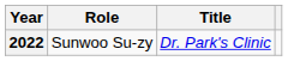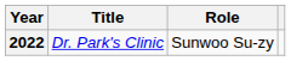 <table class="wikitable plainrowheaders">
 <tr>
 <th scope="col">Year</th>
+<th scope="col">Title</th>
 <th scope="col">Role</th>
-<th scope="col">Title</th>
 <th scope="col" class="unsortable"></th>
 </tr>
 <tr>
 <th scope="row">2022</th>
+<td><em><a href='#'>Dr. Park's Clinic</a></em></td>
 <td>Sunwoo Su-zy</td>
-<td><em><a href='#'>Dr. Park's Clinic</a></em></td>
 <td style="text-align:center"></td>
 </tr>
 </table>
